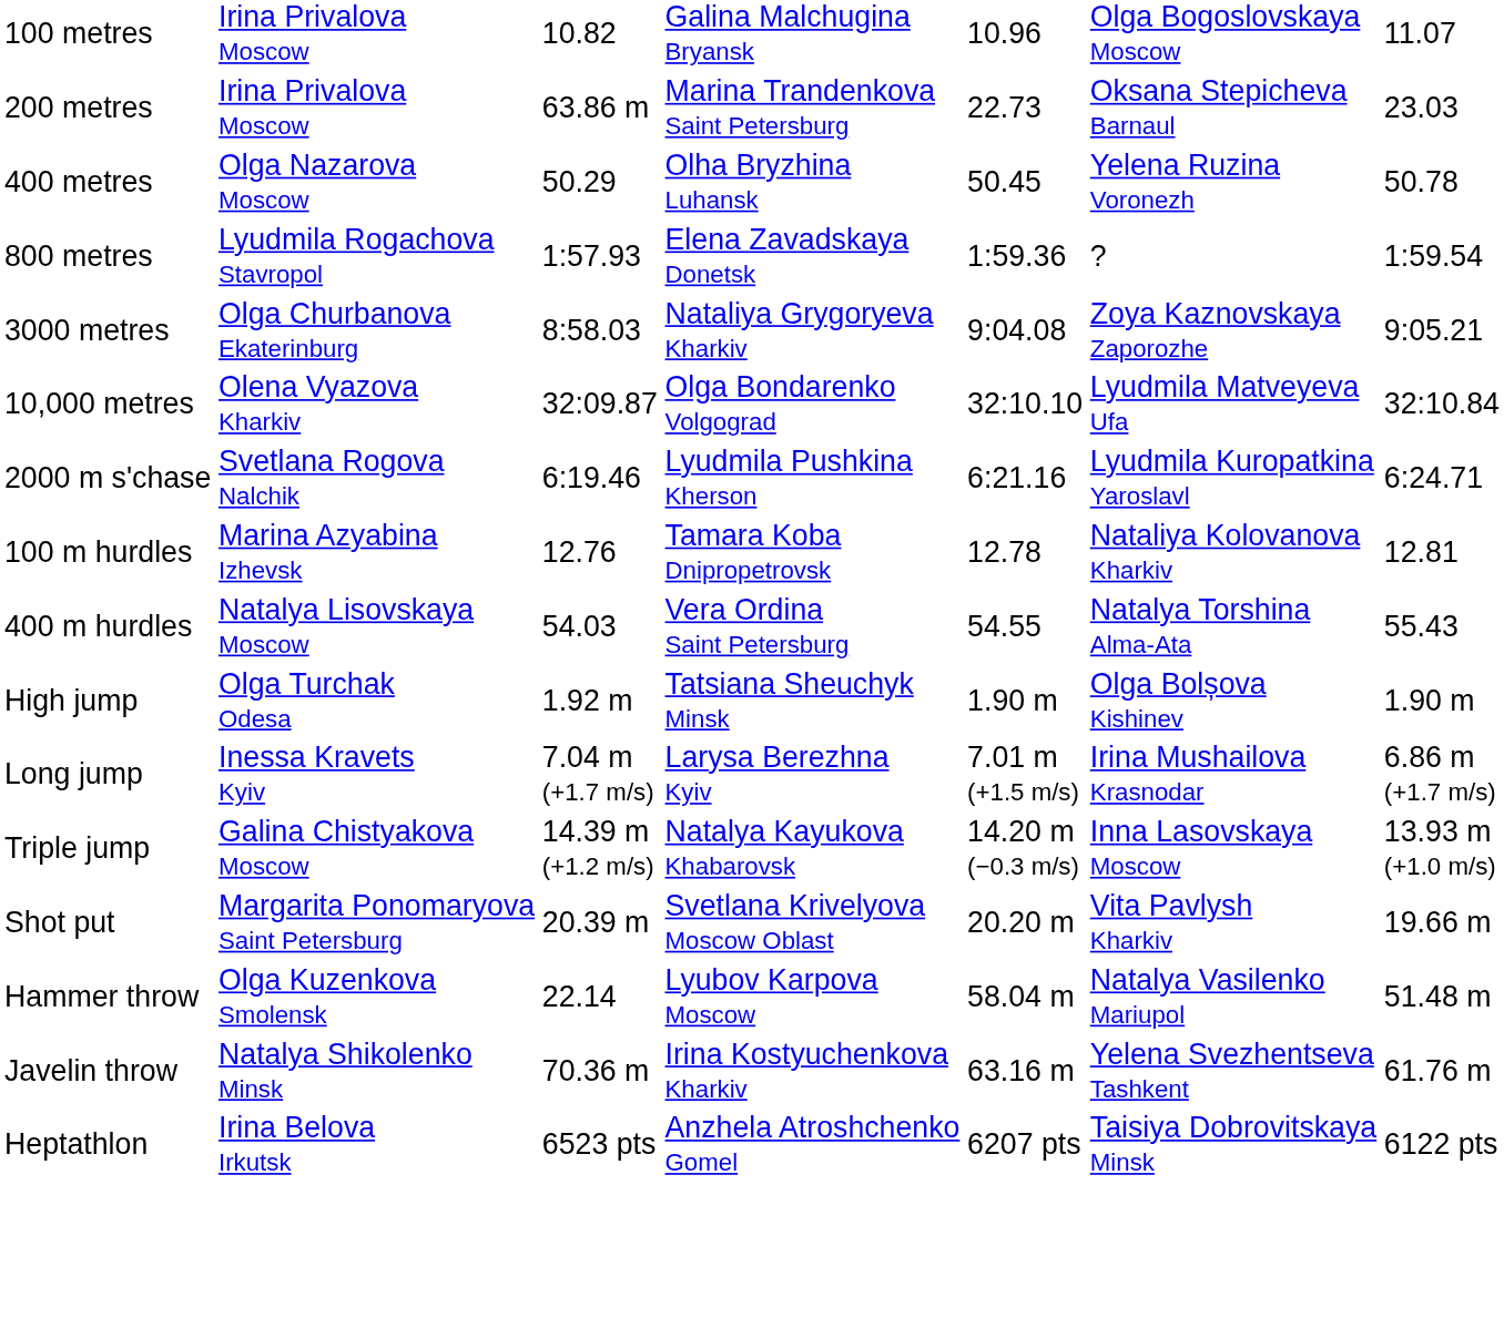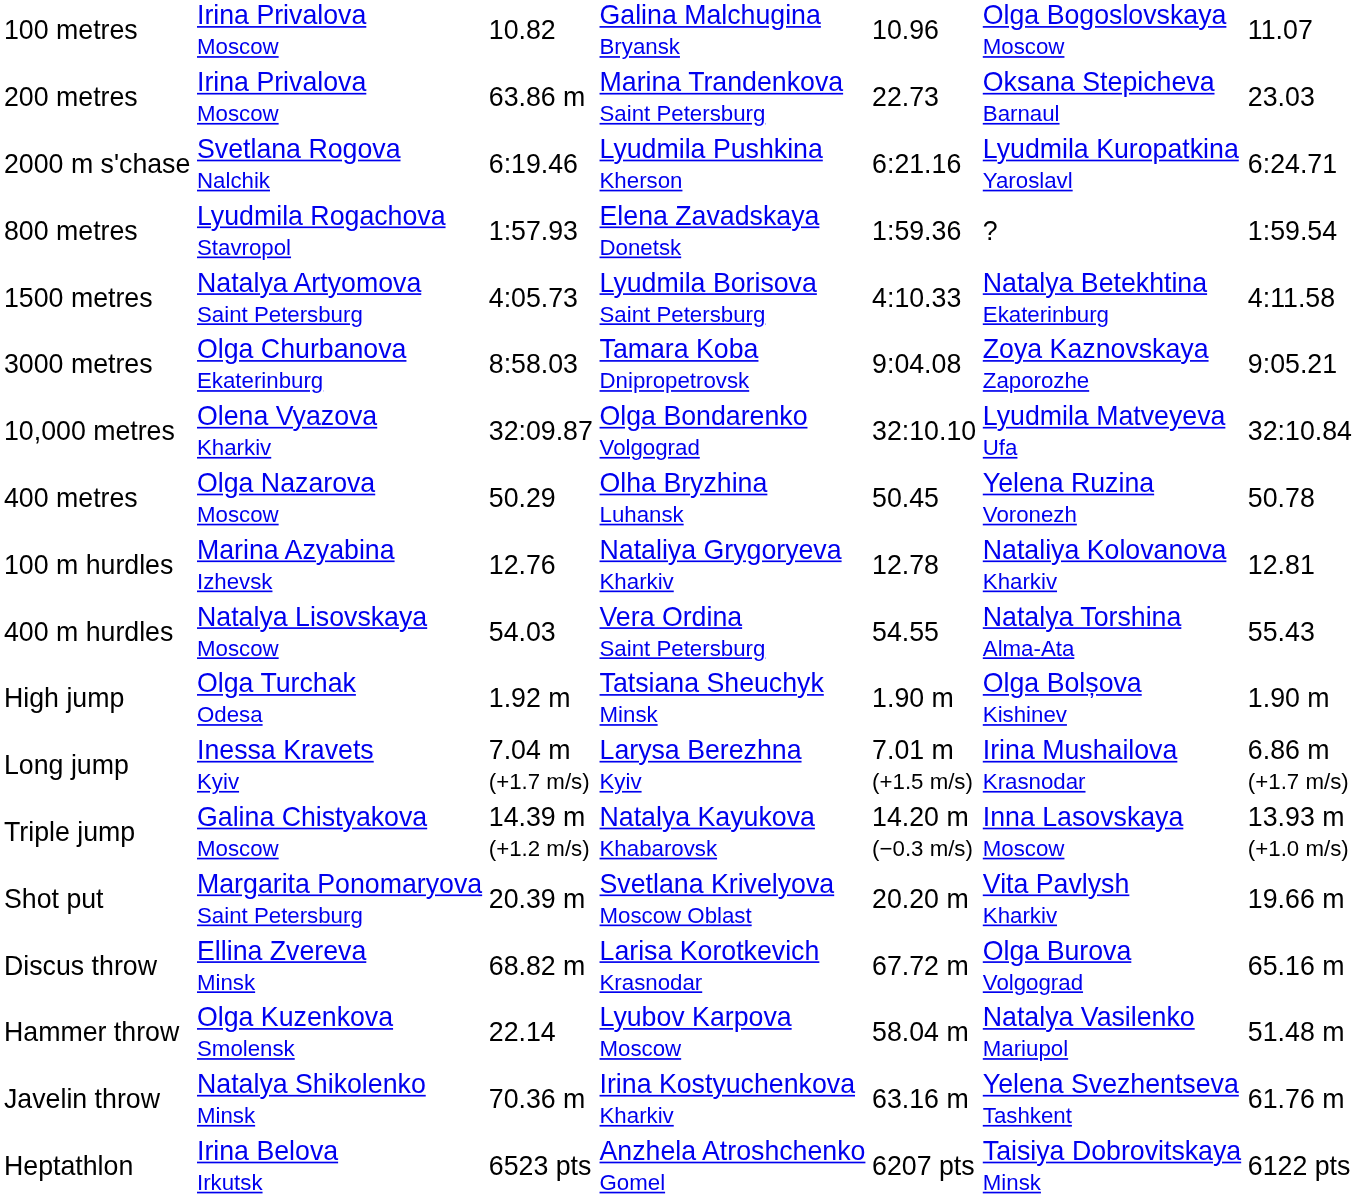 <table>
 <tr>
 <td>100 metres</td>
 <td><a href='#'>Irina Privalova</a><br><small> <a href='#'>Moscow</a></small></td>
 <td>10.82 </td>
 <td><a href='#'>Galina Malchugina</a><br><small> <a href='#'>Bryansk</a></small></td>
 <td>10.96</td>
 <td><a href='#'>Olga Bogoslovskaya</a><br><small> <a href='#'>Moscow</a></small></td>
 <td>11.07</td>
 </tr>
 <tr>
 <td>200 metres</td>
 <td><a href='#'>Irina Privalova</a><br><small> <a href='#'>Moscow</a></small></td>
 <td>63.86 m</td>
 <td><a href='#'>Marina Trandenkova</a><br><small> <a href='#'>Saint Petersburg</a></small></td>
 <td>22.73</td>
 <td><a href='#'>Oksana Stepicheva</a><br><small> <a href='#'>Barnaul</a></small></td>
 <td>23.03</td>
 </tr>
 <tr>
-<td>400 metres</td>
-<td><a href='#'>Olga Nazarova</a><br><small> <a href='#'>Moscow</a></small></td>
-<td>50.29</td>
-<td><a href='#'>Olha Bryzhina</a><br><small> <a href='#'>Luhansk</a></small></td>
-<td>50.45</td>
-<td><a href='#'>Yelena Ruzina</a><br><small> <a href='#'>Voronezh</a></small></td>
-<td>50.78</td>
+<td>2000 m s'chase</td>
+<td><a href='#'>Svetlana Rogova</a><br><small> <a href='#'>Nalchik</a></small></td>
+<td>6:19.46</td>
+<td><a href='#'>Lyudmila Pushkina</a><br><small> <a href='#'>Kherson</a></small></td>
+<td>6:21.16</td>
+<td><a href='#'>Lyudmila Kuropatkina</a><br><small> <a href='#'>Yaroslavl</a></small></td>
+<td>6:24.71</td>
 </tr>
 <tr>
 <td>800 metres</td>
 <td><a href='#'>Lyudmila Rogachova</a><br><small> <a href='#'>Stavropol</a></small></td>
 <td>1:57.93</td>
 <td><a href='#'>Elena Zavadskaya</a><br><small> <a href='#'>Donetsk</a></small></td>
 <td>1:59.36</td>
 <td>?</td>
 <td>1:59.54</td>
 </tr>
 <tr>
+<td>1500 metres</td>
+<td><a href='#'>Natalya Artyomova</a><br><small> <a href='#'>Saint Petersburg</a></small></td>
+<td>4:05.73</td>
+<td><a href='#'>Lyudmila Borisova</a><br><small> <a href='#'>Saint Petersburg</a></small></td>
+<td>4:10.33</td>
+<td><a href='#'>Natalya Betekhtina</a><br><small> <a href='#'>Ekaterinburg</a></small></td>
+<td>4:11.58</td>
+</tr>
+<tr>
 <td>3000 metres</td>
 <td><a href='#'>Olga Churbanova</a><br><small> <a href='#'>Ekaterinburg</a></small></td>
 <td>8:58.03</td>
-<td><a href='#'>Nataliya Grygoryeva</a><br><small> <a href='#'>Kharkiv</a></small></td>
+<td><a href='#'>Tamara Koba</a><br><small> <a href='#'>Dnipropetrovsk</a></small></td>
 <td>9:04.08</td>
 <td><a href='#'>Zoya Kaznovskaya</a><br><small> <a href='#'>Zaporozhe</a></small></td>
 <td>9:05.21</td>
 </tr>
 <tr>
 <td>10,000 metres</td>
 <td><a href='#'>Olena Vyazova</a><br><small> <a href='#'>Kharkiv</a></small></td>
 <td>32:09.87</td>
 <td><a href='#'>Olga Bondarenko</a><br><small> <a href='#'>Volgograd</a></small></td>
 <td>32:10.10</td>
 <td><a href='#'>Lyudmila Matveyeva</a><br><small> <a href='#'>Ufa</a></small></td>
 <td>32:10.84</td>
 </tr>
 <tr>
-<td>2000 m s'chase</td>
-<td><a href='#'>Svetlana Rogova</a><br><small> <a href='#'>Nalchik</a></small></td>
-<td>6:19.46</td>
-<td><a href='#'>Lyudmila Pushkina</a><br><small> <a href='#'>Kherson</a></small></td>
-<td>6:21.16</td>
-<td><a href='#'>Lyudmila Kuropatkina</a><br><small> <a href='#'>Yaroslavl</a></small></td>
-<td>6:24.71</td>
+<td>400 metres</td>
+<td><a href='#'>Olga Nazarova</a><br><small> <a href='#'>Moscow</a></small></td>
+<td>50.29</td>
+<td><a href='#'>Olha Bryzhina</a><br><small> <a href='#'>Luhansk</a></small></td>
+<td>50.45</td>
+<td><a href='#'>Yelena Ruzina</a><br><small> <a href='#'>Voronezh</a></small></td>
+<td>50.78</td>
 </tr>
 <tr>
 <td>100 m hurdles</td>
 <td><a href='#'>Marina Azyabina</a><br><small> <a href='#'>Izhevsk</a></small></td>
 <td>12.76</td>
-<td><a href='#'>Tamara Koba</a><br><small> <a href='#'>Dnipropetrovsk</a></small></td>
+<td><a href='#'>Nataliya Grygoryeva</a><br><small> <a href='#'>Kharkiv</a></small></td>
 <td>12.78</td>
 <td><a href='#'>Nataliya Kolovanova</a><br><small> <a href='#'>Kharkiv</a></small></td>
 <td>12.81</td>
 </tr>
 <tr>
 <td>400 m hurdles</td>
 <td><a href='#'>Natalya Lisovskaya</a><br><small> <a href='#'>Moscow</a></small></td>
 <td>54.03</td>
 <td><a href='#'>Vera Ordina</a><br><small> <a href='#'>Saint Petersburg</a></small></td>
 <td>54.55</td>
 <td><a href='#'>Natalya Torshina</a><br><small> <a href='#'>Alma-Ata</a></small></td>
 <td>55.43</td>
 </tr>
 <tr>
 <td>High jump</td>
 <td><a href='#'>Olga Turchak</a><br><small> <a href='#'>Odesa</a></small></td>
 <td>1.92 m</td>
 <td><a href='#'>Tatsiana Sheuchyk</a><br><small> <a href='#'>Minsk</a></small></td>
 <td>1.90 m</td>
 <td><a href='#'>Olga Bolșova</a><br><small> <a href='#'>Kishinev</a></small></td>
 <td>1.90 m</td>
 </tr>
 <tr>
 <td>Long jump</td>
 <td><a href='#'>Inessa Kravets</a><br><small> <a href='#'>Kyiv</a></small></td>
 <td>7.04 m<br><small>(+1.7 m/s)</small></td>
 <td><a href='#'>Larysa Berezhna</a><br><small> <a href='#'>Kyiv</a></small></td>
 <td>7.01 m<br><small>(+1.5 m/s)</small></td>
 <td><a href='#'>Irina Mushailova</a><br><small> <a href='#'>Krasnodar</a></small></td>
 <td>6.86 m<br><small>(+1.7 m/s)</small></td>
 </tr>
 <tr>
 <td>Triple jump</td>
 <td><a href='#'>Galina Chistyakova</a><br><small> <a href='#'>Moscow</a></small></td>
 <td>14.39 m<br><small>(+1.2 m/s)</small></td>
 <td><a href='#'>Natalya Kayukova</a><br><small> <a href='#'>Khabarovsk</a></small></td>
 <td>14.20 m<br><small>(−0.3 m/s)</small></td>
 <td><a href='#'>Inna Lasovskaya</a><br><small> <a href='#'>Moscow</a></small></td>
 <td>13.93 m<br><small>(+1.0 m/s)</small></td>
 </tr>
 <tr>
 <td>Shot put</td>
 <td><a href='#'>Margarita Ponomaryova</a><br><small> <a href='#'>Saint Petersburg</a></small></td>
 <td>20.39 m</td>
 <td><a href='#'>Svetlana Krivelyova</a><br><small> <a href='#'>Moscow Oblast</a></small></td>
 <td>20.20 m</td>
 <td><a href='#'>Vita Pavlysh</a><br><small> <a href='#'>Kharkiv</a></small></td>
 <td>19.66 m</td>
 </tr>
 <tr>
+<td>Discus throw</td>
+<td><a href='#'>Ellina Zvereva</a><br><small> <a href='#'>Minsk</a></small></td>
+<td>68.82 m</td>
+<td><a href='#'>Larisa Korotkevich</a><br><small> <a href='#'>Krasnodar</a></small></td>
+<td>67.72 m</td>
+<td><a href='#'>Olga Burova</a><br><small> <a href='#'>Volgograd</a></small></td>
+<td>65.16 m</td>
+</tr>
+<tr>
 <td>Hammer throw</td>
 <td><a href='#'>Olga Kuzenkova</a><br><small> <a href='#'>Smolensk</a></small></td>
 <td>22.14</td>
 <td><a href='#'>Lyubov Karpova</a><br><small> <a href='#'>Moscow</a></small></td>
 <td>58.04 m</td>
 <td><a href='#'>Natalya Vasilenko</a><br><small> <a href='#'>Mariupol</a></small></td>
 <td>51.48 m</td>
 </tr>
 <tr>
 <td>Javelin throw</td>
 <td><a href='#'>Natalya Shikolenko</a><br><small> <a href='#'>Minsk</a></small></td>
 <td>70.36 m </td>
 <td><a href='#'>Irina Kostyuchenkova</a><br><small> <a href='#'>Kharkiv</a></small></td>
 <td>63.16 m</td>
 <td><a href='#'>Yelena Svezhentseva</a><br><small> <a href='#'>Tashkent</a></small></td>
 <td>61.76 m</td>
 </tr>
 <tr>
 <td>Heptathlon</td>
 <td><a href='#'>Irina Belova</a><br><small> <a href='#'>Irkutsk</a></small></td>
 <td>6523 pts</td>
 <td><a href='#'>Anzhela Atroshchenko</a><br><small> <a href='#'>Gomel</a></small></td>
 <td>6207 pts</td>
 <td><a href='#'>Taisiya Dobrovitskaya</a><br><small> <a href='#'>Minsk</a></small></td>
 <td>6122 pts</td>
 </tr>
 </table>
